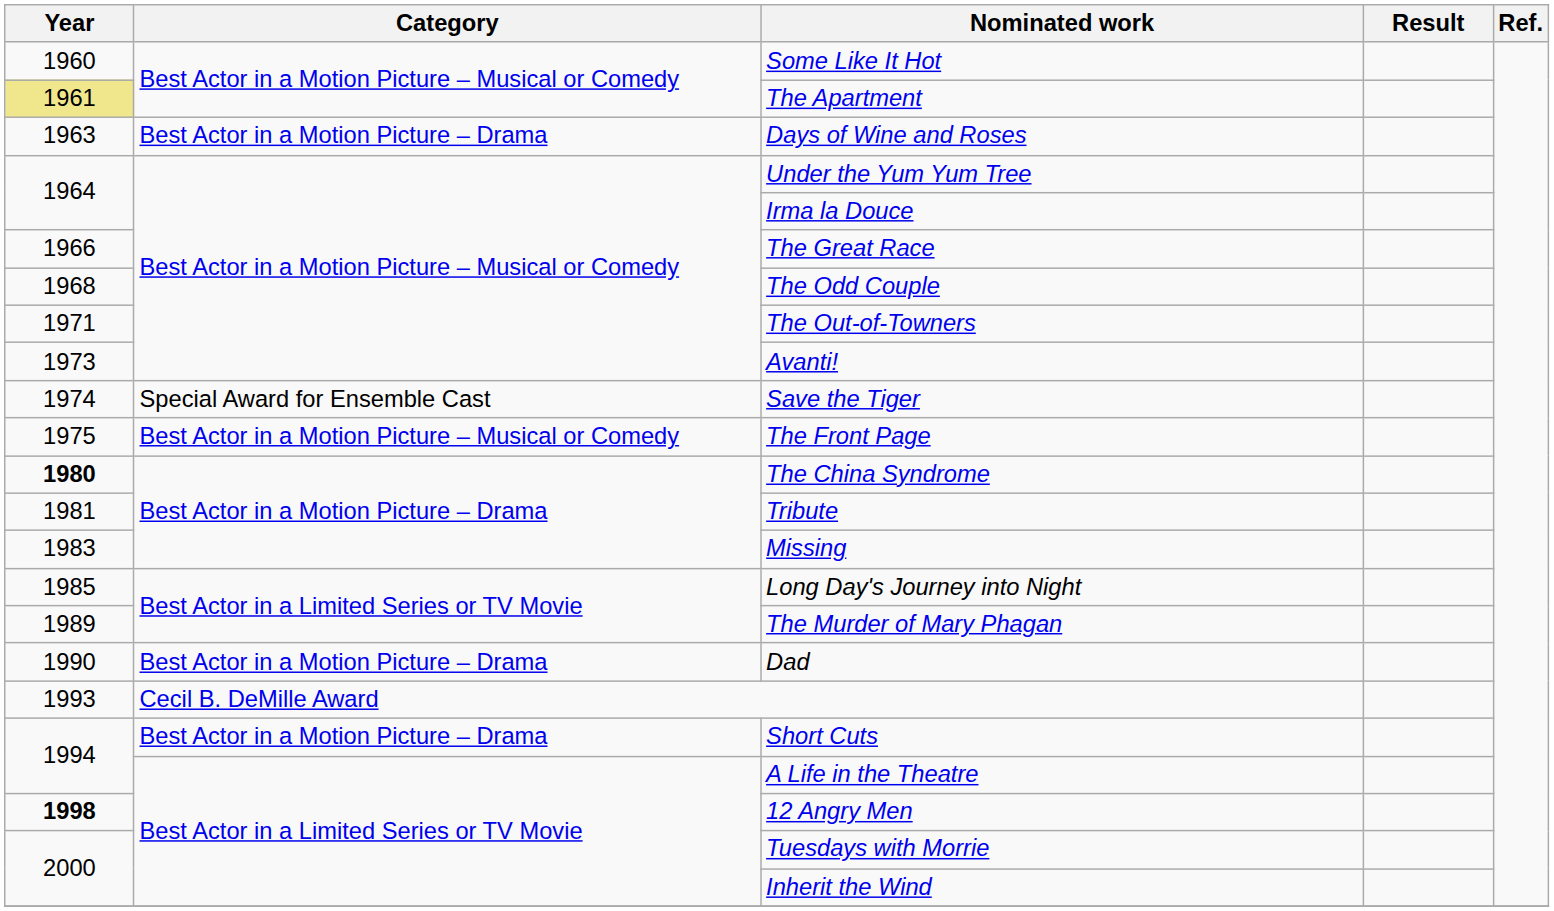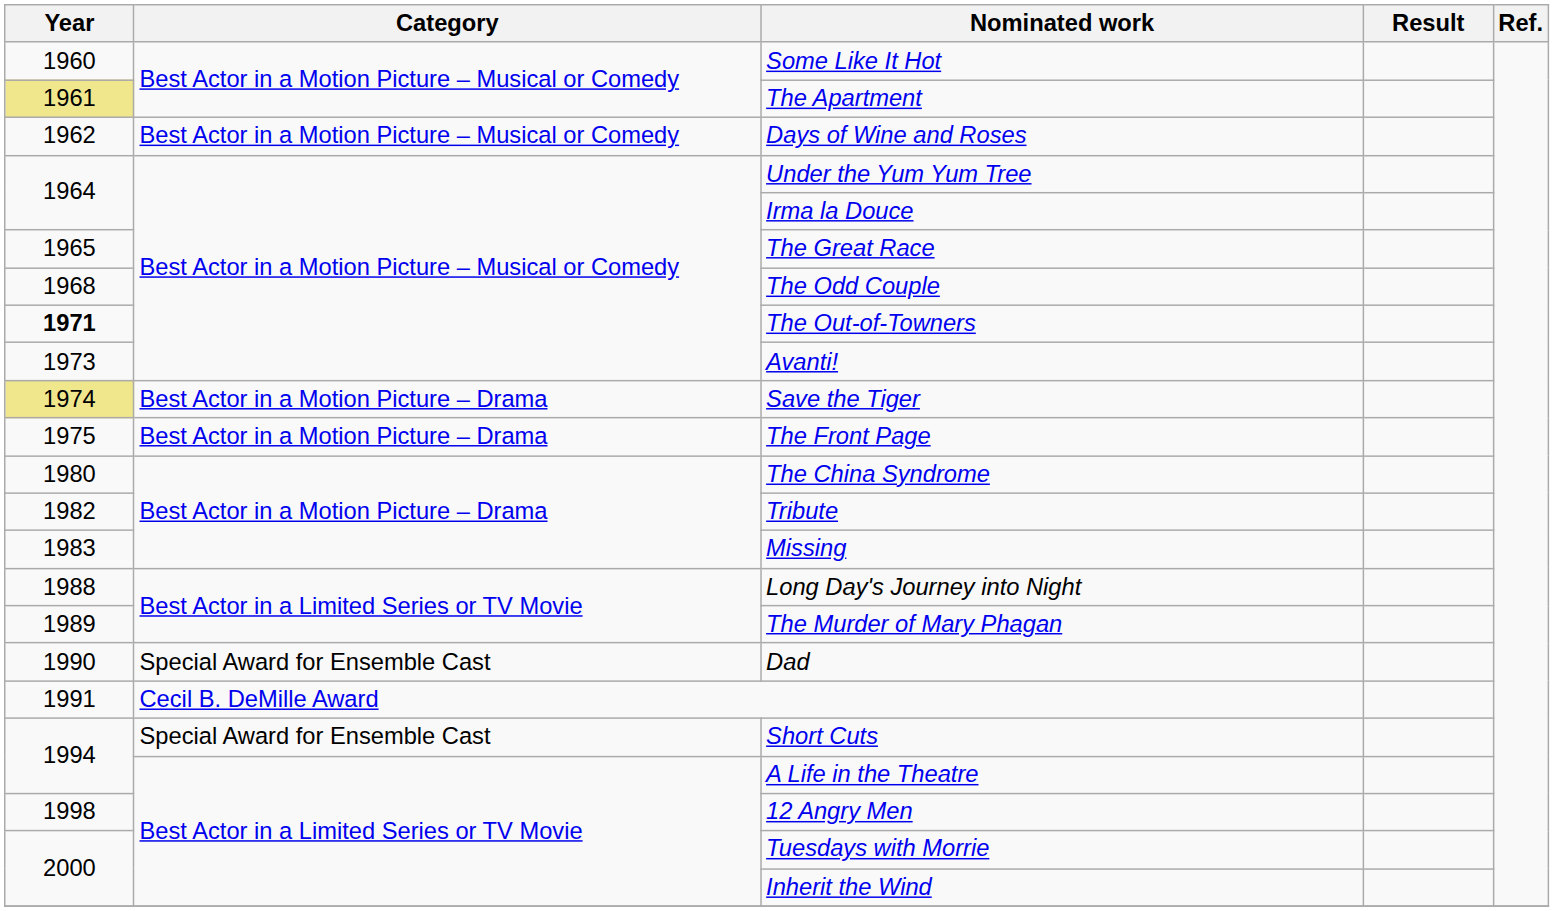 <table class=wikitable>
 <tr>
 <th scope="col" style="width:5em;">Year</th>
 <th scope="col" style="width:26em;">Category</th>
 <th scope="col" style="width:25em;">Nominated work</th>
 <th scope="col" style="width:5em;">Result</th>
 <th>Ref.</th>
 </tr>
 <tr>
 <td style="text-align:center;">1960</td>
 <td rowspan="2"><a href='#'>Best Actor in a Motion Picture – Musical or Comedy</a></td>
 <td><em><a href='#'>Some Like It Hot</a></em></td>
 <td></td>
 <td rowspan="23"></td>
 </tr>
 <tr>
 <td style="background: khaki; text-align:center;">1961</td>
 <td><em><a href='#'>The Apartment</a></em></td>
 <td></td>
 </tr>
 <tr>
-<td style="text-align:center;">1963</td>
-<td><a href='#'>Best Actor in a Motion Picture – Drama</a></td>
+<td style="text-align:center;">1962</td>
+<td><a href='#'>Best Actor in a Motion Picture – Musical or Comedy</a></td>
 <td><em><a href='#'>Days of Wine and Roses</a></em></td>
 <td></td>
 </tr>
 <tr>
 <td style="text-align:center;", rowspan="2">1964</td>
 <td rowspan="6"><a href='#'>Best Actor in a Motion Picture – Musical or Comedy</a></td>
 <td><em><a href='#'>Under the Yum Yum Tree</a></em></td>
 <td></td>
 </tr>
 <tr>
 <td><em><a href='#'>Irma la Douce</a></em></td>
 <td></td>
 </tr>
 <tr>
-<td style="text-align:center;">1966</td>
+<td style="text-align:center;">1965</td>
 <td><em><a href='#'>The Great Race</a></em></td>
 <td></td>
 </tr>
 <tr>
 <td style="text-align:center;">1968</td>
 <td><em><a href='#'>The Odd Couple</a></em></td>
 <td></td>
 </tr>
 <tr>
-<td style="text-align:center;">1971</td>
+<td style="text-align:center;"><strong>1971</strong></td>
 <td><em><a href='#'>The Out-of-Towners</a></em></td>
 <td></td>
 </tr>
 <tr>
 <td style="text-align:center;">1973</td>
 <td><em><a href='#'>Avanti!</a></em></td>
 <td></td>
 </tr>
 <tr>
-<td style="text-align:center;">1974</td>
-<td>Special Award for Ensemble Cast </td>
+<td style="background: khaki; text-align:center;">1974</td>
+<td><a href='#'>Best Actor in a Motion Picture – Drama</a></td>
 <td><em><a href='#'>Save the Tiger</a></em></td>
 <td></td>
 </tr>
 <tr>
 <td style="text-align:center;">1975</td>
-<td><a href='#'>Best Actor in a Motion Picture – Musical or Comedy</a></td>
+<td><a href='#'>Best Actor in a Motion Picture – Drama</a></td>
 <td><em><a href='#'>The Front Page</a></em></td>
 <td></td>
 </tr>
 <tr>
-<td style="text-align:center;"><strong>1980</strong></td>
+<td style="text-align:center;">1980</td>
 <td rowspan="3"><a href='#'>Best Actor in a Motion Picture – Drama</a></td>
 <td><em><a href='#'>The China Syndrome</a></em></td>
 <td></td>
 </tr>
 <tr>
-<td style="text-align:center;">1981</td>
+<td style="text-align:center;">1982</td>
 <td><em><a href='#'>Tribute</a></em></td>
 <td></td>
 </tr>
 <tr>
 <td style="text-align:center;">1983</td>
 <td><em><a href='#'>Missing</a></em></td>
 <td></td>
 </tr>
 <tr>
-<td style="text-align:center;">1985</td>
+<td style="text-align:center;">1988</td>
 <td rowspan="2"><a href='#'>Best Actor in a Limited Series or TV Movie</a></td>
 <td><em>Long Day's Journey into Night</em></td>
 <td></td>
 </tr>
 <tr>
 <td style="text-align:center;">1989</td>
 <td><em><a href='#'>The Murder of Mary Phagan</a></em></td>
 <td></td>
 </tr>
 <tr>
 <td style="text-align:center;">1990</td>
-<td><a href='#'>Best Actor in a Motion Picture – Drama</a></td>
+<td>Special Award for Ensemble Cast </td>
 <td><em>Dad</em></td>
 <td></td>
 </tr>
 <tr>
-<td style="text-align:center;">1993</td>
+<td style="text-align:center;">1991</td>
 <td colspan=2><a href='#'>Cecil B. DeMille Award</a></td>
 <td></td>
 </tr>
 <tr>
 <td style="text-align:center;", rowspan="2">1994</td>
-<td><a href='#'>Best Actor in a Motion Picture – Drama</a></td>
+<td>Special Award for Ensemble Cast </td>
 <td><em><a href='#'>Short Cuts</a></em></td>
 <td></td>
 </tr>
 <tr>
 <td rowspan="4"><a href='#'>Best Actor in a Limited Series or TV Movie</a></td>
 <td><em><a href='#'>A Life in the Theatre</a></em></td>
 <td></td>
 </tr>
 <tr>
-<td style="text-align:center;"><strong>1998</strong></td>
+<td style="text-align:center;">1998</td>
 <td><em><a href='#'>12 Angry Men</a></em></td>
 <td></td>
 </tr>
 <tr>
 <td style="text-align:center;", rowspan="2">2000</td>
 <td><em><a href='#'>Tuesdays with Morrie</a></em></td>
 <td></td>
 </tr>
 <tr>
 <td><em><a href='#'>Inherit the Wind</a></em></td>
 <td></td>
 </tr>
 <tr>
 </tr>
 </table>
